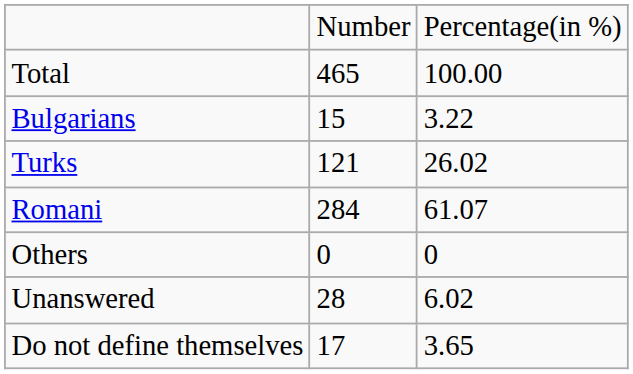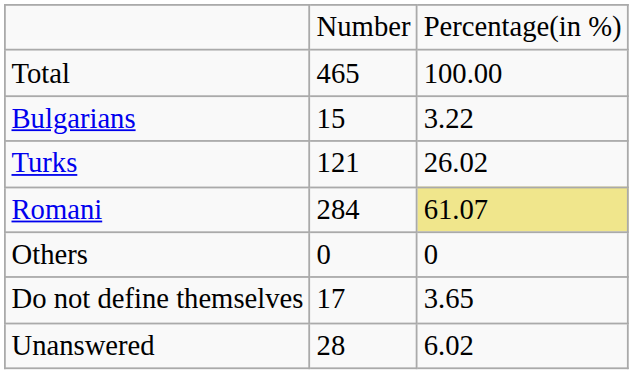 <table class="wikitable">
 <tr>
 <td></td>
 <td>Number</td>
 <td>Percentage(in %)</td>
 </tr>
 <tr>
 <td>Total</td>
 <td>465</td>
 <td>100.00</td>
 </tr>
 <tr>
 <td><a href='#'>Bulgarians</a></td>
 <td>15</td>
 <td>3.22</td>
 </tr>
 <tr>
 <td><a href='#'>Turks</a></td>
 <td>121</td>
 <td>26.02</td>
 </tr>
 <tr>
 <td><a href='#'>Romani</a></td>
 <td>284</td>
-<td>61.07</td>
+<td style="background: khaki;">61.07</td>
 </tr>
 <tr>
 <td>Others</td>
 <td>0</td>
 <td>0</td>
 </tr>
 <tr>
+<td>Do not define themselves</td>
+<td>17</td>
+<td>3.65</td>
+</tr>
+<tr>
 <td>Unanswered</td>
 <td>28</td>
 <td>6.02</td>
 </tr>
-<tr>
-<td>Do not define themselves</td>
-<td>17</td>
-<td>3.65</td>
-</tr>
 </table>
